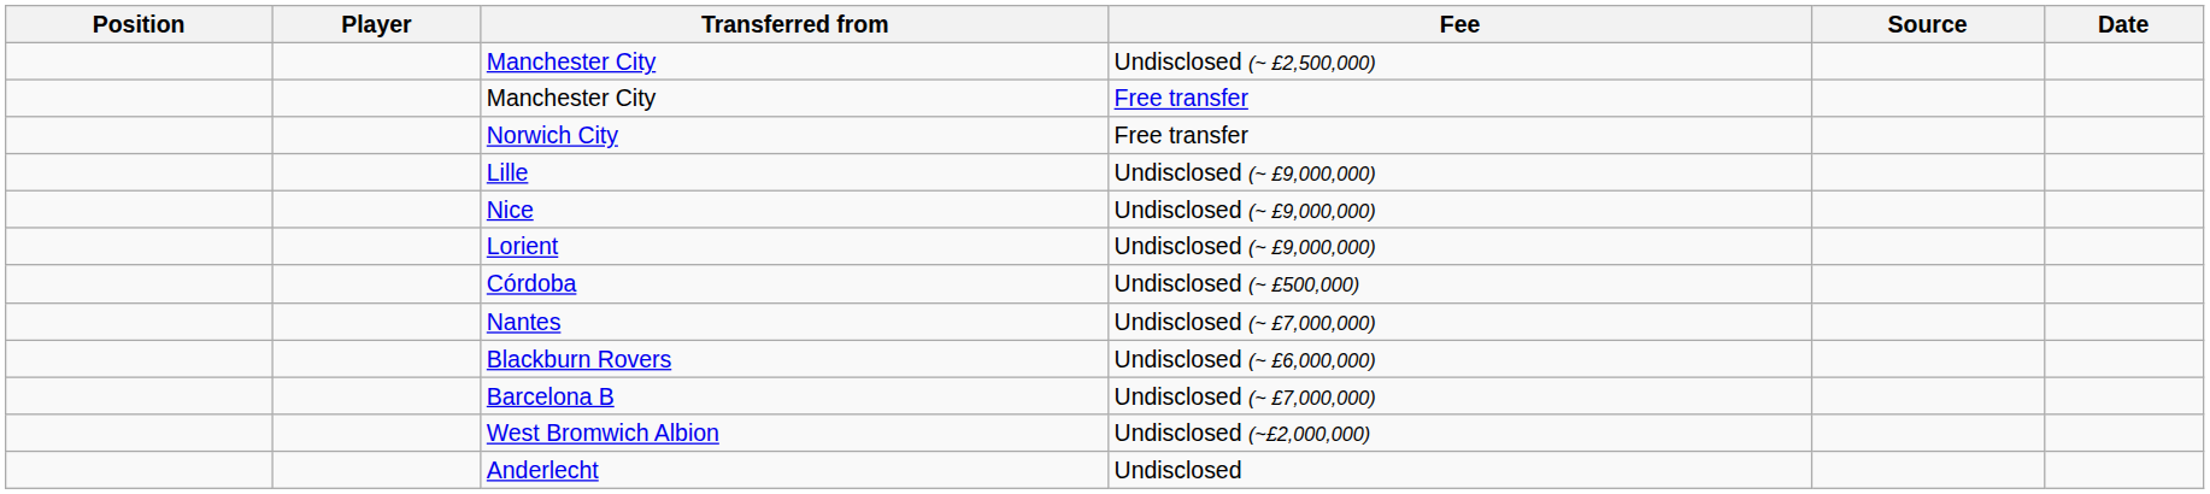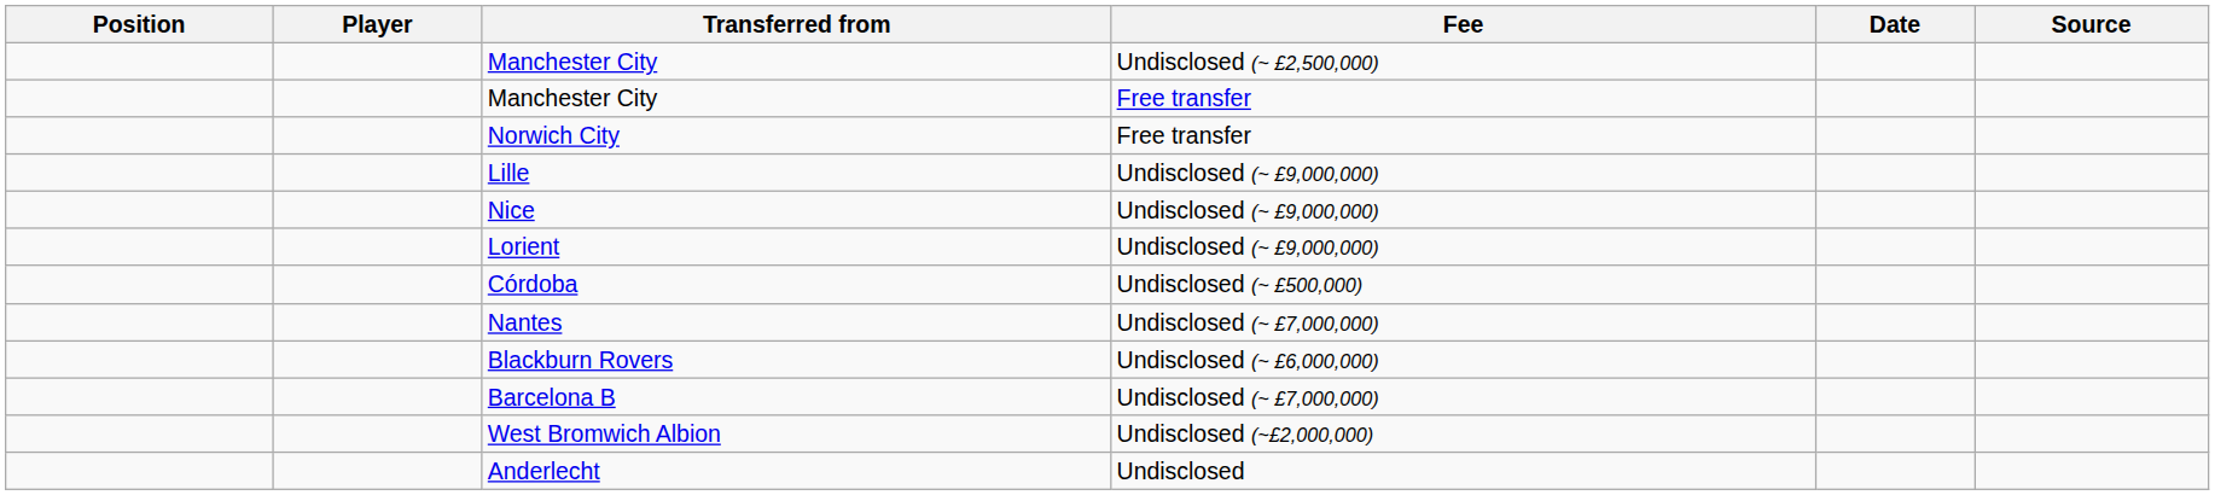 <table class="wikitable sortable" style="width:90%; text-align:center; font-size:95%; text-align:left;">
 <tr>
 <th>Position</th>
 <th>Player</th>
 <th>Transferred from</th>
 <th>Fee</th>
+<th>Date</th>
 <th>Source</th>
-<th>Date</th>
 </tr>
 <tr>
 <td></td>
 <td></td>
 <td> <a href='#'>Manchester City</a></td>
 <td>Undisclosed <small><em>(~ £2,500,000)</em> </small></td>
 <td></td>
 <td></td>
 </tr>
 <tr>
 <td></td>
 <td></td>
 <td> Manchester City</td>
 <td><a href='#'>Free transfer</a></td>
 <td></td>
 <td></td>
 </tr>
 <tr>
 <td></td>
 <td></td>
 <td> <a href='#'>Norwich City</a></td>
 <td>Free transfer</td>
 <td></td>
 <td></td>
 </tr>
 <tr>
 <td></td>
 <td></td>
 <td> <a href='#'>Lille</a></td>
 <td>Undisclosed <small><em>(~ £9,000,000)</em></small></td>
 <td></td>
 <td></td>
 </tr>
 <tr>
 <td></td>
 <td></td>
 <td> <a href='#'>Nice</a></td>
 <td>Undisclosed <small><em>(~ £9,000,000)</em></small></td>
 <td></td>
 <td></td>
 </tr>
 <tr>
 <td></td>
 <td></td>
 <td> <a href='#'>Lorient</a></td>
 <td>Undisclosed <small><em>(~ £9,000,000)</em></small></td>
 <td></td>
 <td></td>
 </tr>
 <tr>
 <td></td>
 <td></td>
 <td> <a href='#'>Córdoba</a></td>
 <td>Undisclosed <small><em>(~ £500,000)</em></small></td>
 <td></td>
 <td></td>
 </tr>
 <tr>
 <td></td>
 <td></td>
 <td> <a href='#'>Nantes</a></td>
 <td>Undisclosed <small><em>(~ £7,000,000)</em></small></td>
 <td></td>
 <td></td>
 </tr>
 <tr>
 <td></td>
 <td></td>
 <td> <a href='#'>Blackburn Rovers</a></td>
 <td>Undisclosed <small><em>(~ £6,000,000)</em></small></td>
 <td></td>
 <td></td>
 </tr>
 <tr>
 <td></td>
 <td></td>
 <td> <a href='#'>Barcelona B</a></td>
 <td>Undisclosed <small><em>(~ £7,000,000)</em></small></td>
 <td></td>
 <td></td>
 </tr>
 <tr>
 <td></td>
 <td></td>
 <td> <a href='#'>West Bromwich Albion</a></td>
 <td>Undisclosed <small><em>(~£2,000,000)</em></small></td>
 <td></td>
 <td></td>
 </tr>
 <tr>
 <td></td>
 <td></td>
 <td> <a href='#'>Anderlecht</a></td>
 <td>Undisclosed</td>
 <td></td>
 <td></td>
 </tr>
 </table>
